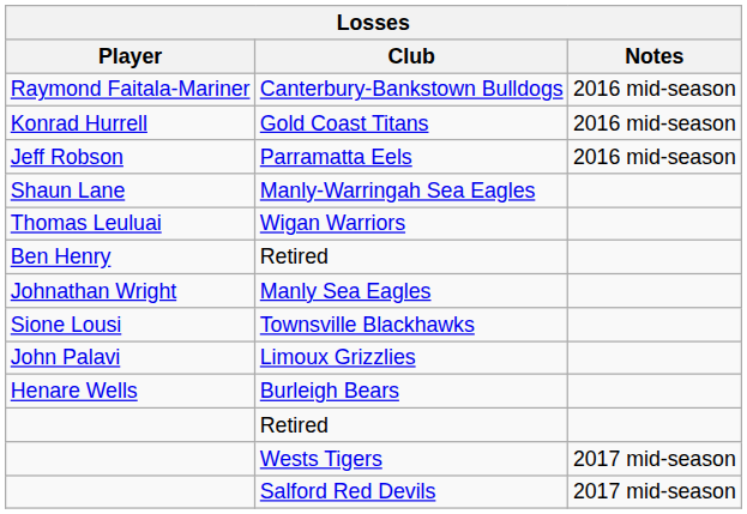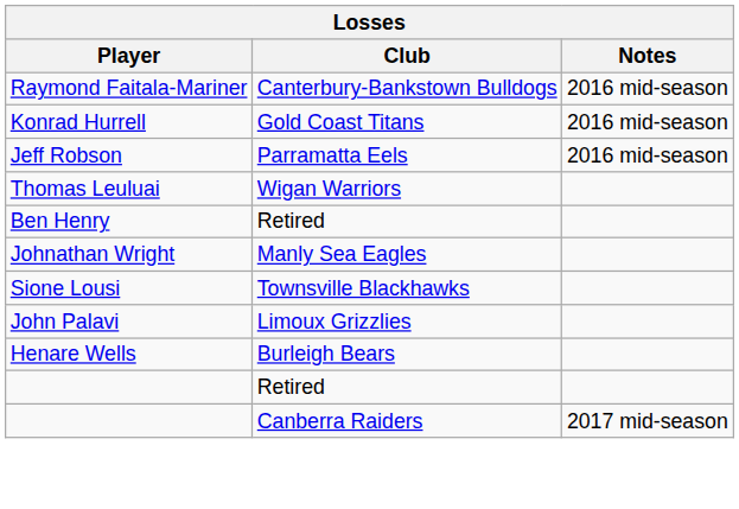 <table class="wikitable" style="font-size:90%">
 <tr style="background:#efefef;">
 <th colspan=3>Losses</th>
 </tr>
 <tr style="background:#efefef;">
 <th>Player</th>
 <th>Club</th>
 <th>Notes</th>
 </tr>
 <tr>
 <td><a href='#'>Raymond Faitala-Mariner</a></td>
 <td><a href='#'>Canterbury-Bankstown Bulldogs</a></td>
 <td>2016 mid-season</td>
 </tr>
 <tr>
 <td><a href='#'>Konrad Hurrell</a></td>
 <td><a href='#'>Gold Coast Titans</a></td>
 <td>2016 mid-season</td>
 </tr>
 <tr>
 <td><a href='#'>Jeff Robson</a></td>
 <td><a href='#'>Parramatta Eels</a></td>
 <td>2016 mid-season</td>
-</tr>
-<tr>
-<td><a href='#'>Shaun Lane</a></td>
-<td><a href='#'>Manly-Warringah Sea Eagles</a></td>
-<td></td>
 </tr>
 <tr>
 <td><a href='#'>Thomas Leuluai</a></td>
 <td><a href='#'>Wigan Warriors</a></td>
 <td></td>
 </tr>
 <tr>
 <td><a href='#'>Ben Henry</a></td>
 <td>Retired</td>
 <td></td>
 </tr>
 <tr>
 <td><a href='#'>Johnathan Wright</a></td>
 <td><a href='#'>Manly Sea Eagles</a></td>
 <td></td>
 </tr>
 <tr>
 <td><a href='#'>Sione Lousi</a></td>
 <td><a href='#'>Townsville Blackhawks</a></td>
 <td></td>
 </tr>
 <tr>
 <td><a href='#'>John Palavi</a></td>
 <td><a href='#'>Limoux Grizzlies</a></td>
 <td></td>
 </tr>
 <tr>
 <td><a href='#'>Henare Wells</a></td>
 <td><a href='#'>Burleigh Bears</a></td>
 <td></td>
 </tr>
 <tr>
 <td></td>
 <td>Retired</td>
 <td></td>
 </tr>
 <tr>
 <td></td>
-<td><a href='#'>Wests Tigers</a></td>
-<td>2017 mid-season</td>
-</tr>
-<tr>
-<td></td>
-<td><a href='#'>Salford Red Devils</a></td>
+<td><a href='#'>Canberra Raiders</a></td>
 <td>2017 mid-season</td>
 </tr>
 </table>
